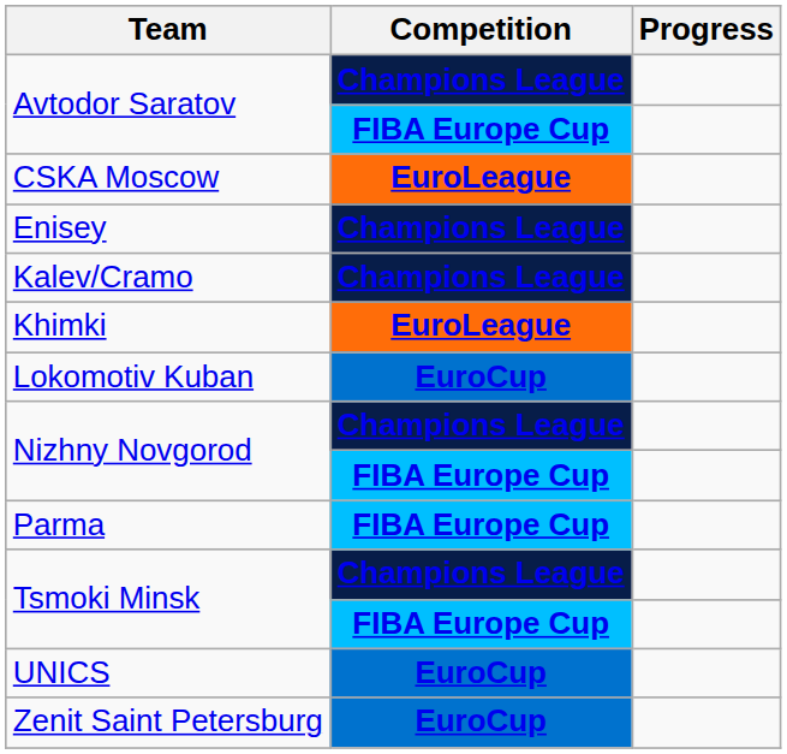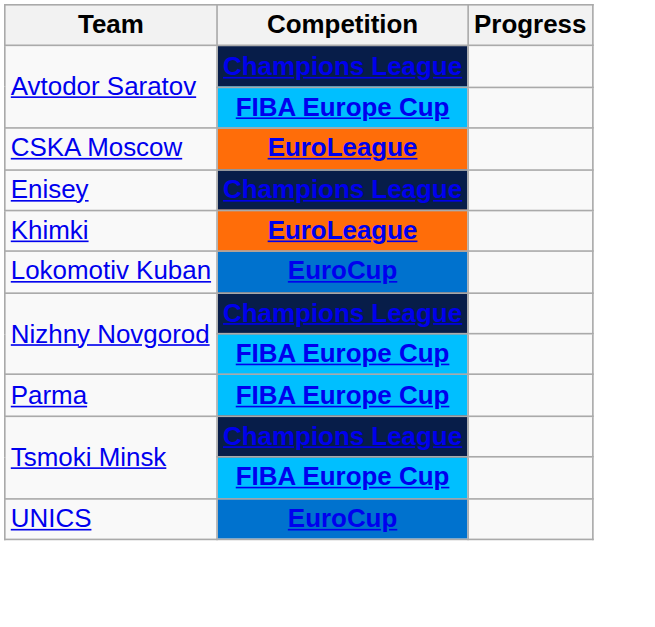 <table class="wikitable sortable">
 <tr>
 <th>Team</th>
 <th>Competition</th>
 <th>Progress</th>
 </tr>
 <tr>
 <td rowspan="2"><a href='#'>Avtodor Saratov</a></td>
 <td style="background-color:#071D49;color:#D0D3D4;text-align:center"><strong><a href='#'><span>Champions League</span></a></strong></td>
 <td></td>
 </tr>
 <tr>
 <td style="background-color:#00BFFF;color:white;text-align:center"><strong><a href='#'><span>FIBA Europe Cup</span></a></strong></td>
 <td></td>
 </tr>
 <tr>
 <td><a href='#'>CSKA Moscow</a></td>
 <td style="background:#ff6d09;color:#ffffff;text-align:center"><strong><a href='#'><span>EuroLeague</span></a></strong></td>
 <td></td>
 </tr>
 <tr>
 <td><a href='#'>Enisey</a></td>
-<td style="background-color:#071D49;color:#D0D3D4;text-align:center"><strong><a href='#'><span>Champions League</span></a></strong></td>
-<td></td>
-</tr>
-<tr>
-<td><a href='#'>Kalev/Cramo</a></td>
 <td style="background-color:#071D49;color:#D0D3D4;text-align:center"><strong><a href='#'><span>Champions League</span></a></strong></td>
 <td></td>
 </tr>
 <tr>
 <td><a href='#'>Khimki</a></td>
 <td style="background:#ff6d09;color:#ffffff;text-align:center"><strong><a href='#'><span>EuroLeague</span></a></strong></td>
 <td></td>
 </tr>
 <tr>
 <td><a href='#'>Lokomotiv Kuban</a></td>
 <td style="background-color:#0072CE;color:white;text-align:center"><strong><a href='#'><span>EuroCup</span></a></strong></td>
 <td></td>
 </tr>
 <tr>
 <td rowspan="2"><a href='#'>Nizhny Novgorod</a></td>
 <td style="background-color:#071D49;color:#D0D3D4;text-align:center"><strong><a href='#'><span>Champions League</span></a></strong></td>
 <td></td>
 </tr>
 <tr>
 <td style="background-color:#00BFFF;color:white;text-align:center"><strong><a href='#'><span>FIBA Europe Cup</span></a></strong></td>
 <td></td>
 </tr>
 <tr>
 <td><a href='#'>Parma</a></td>
 <td style="background-color:#00BFFF;color:white;text-align:center"><strong><a href='#'><span>FIBA Europe Cup</span></a></strong></td>
 <td></td>
 </tr>
 <tr>
 <td rowspan="2"><a href='#'>Tsmoki Minsk</a></td>
 <td style="background-color:#071D49;color:#D0D3D4;text-align:center"><strong><a href='#'><span>Champions League</span></a></strong></td>
 <td></td>
 </tr>
 <tr>
 <td style="background-color:#00BFFF;color:white;text-align:center"><strong><a href='#'><span>FIBA Europe Cup</span></a></strong></td>
 <td></td>
 </tr>
 <tr>
 <td><a href='#'>UNICS</a></td>
 <td style="background-color:#0072CE;color:white;text-align:center"><strong><a href='#'><span>EuroCup</span></a></strong></td>
 <td></td>
 </tr>
-<tr>
-<td><a href='#'>Zenit Saint Petersburg</a></td>
-<td style="background-color:#0072CE;color:white;text-align:center"><strong><a href='#'><span>EuroCup</span></a></strong></td>
-<td></td>
-</tr>
 </table>
